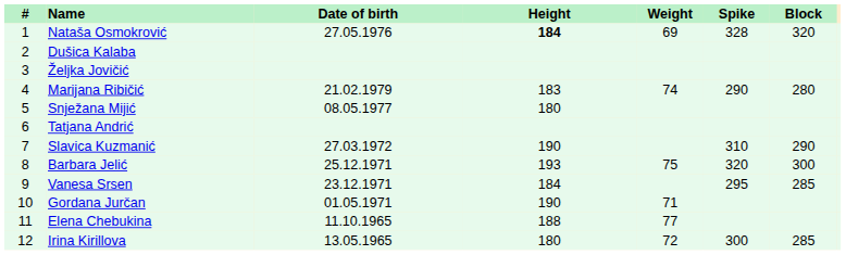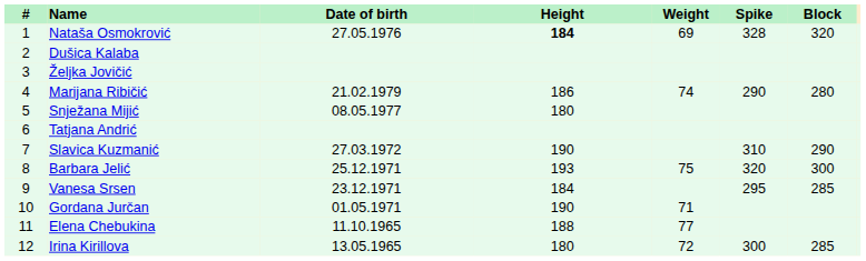 <table border=0 cellpadding=2 cellspacing=0  |- bgcolor=#FFECCE style="text-align:center; font-size:90%;" width=100%>
 <tr bgcolor=#BBF0C9>
 <th width=5%>#</th>
 <th width=25% align=left>Name</th>
 <th width=25%>Date of birth</th>
 <th width=21%>Height</th>
 <th width=8%>Weight</th>
 <th width=8%>Spike</th>
 <th width=8%>Block</th>
 </tr>
 <tr bgcolor=#E7FAEC>
 <td>1</td>
 <td align=left><a href='#'>Nataša Osmokrović</a></td>
 <td>27.05.1976</td>
 <td><strong>184</strong></td>
 <td>69</td>
 <td>328</td>
 <td>320</td>
 <td></td>
 </tr>
 <tr bgcolor=#E7FAEC>
 <td>2</td>
 <td align=left><a href='#'>Dušica Kalaba</a></td>
 <td></td>
 <td></td>
 <td></td>
 <td></td>
 <td></td>
 <td></td>
 </tr>
 <tr bgcolor=#E7FAEC>
 <td>3</td>
 <td align=left><a href='#'>Željka Jovičić</a></td>
 <td></td>
 <td></td>
 <td></td>
 <td></td>
 <td></td>
 <td></td>
 </tr>
 <tr bgcolor=#E7FAEC>
 <td>4</td>
 <td align=left><a href='#'>Marijana Ribičić</a></td>
 <td>21.02.1979</td>
-<td>183</td>
+<td>186</td>
 <td>74</td>
 <td>290</td>
 <td>280</td>
 <td></td>
 </tr>
 <tr bgcolor=#E7FAEC>
 <td>5</td>
 <td align=left><a href='#'>Snježana Mijić</a></td>
 <td>08.05.1977</td>
 <td>180</td>
 <td></td>
 <td></td>
 <td></td>
 <td></td>
 </tr>
 <tr bgcolor=#E7FAEC>
 <td>6</td>
 <td align=left><a href='#'>Tatjana Andrić</a></td>
 <td></td>
 <td></td>
 <td></td>
 <td></td>
 <td></td>
 <td></td>
 </tr>
 <tr bgcolor=#E7FAEC>
 <td>7</td>
 <td align=left><a href='#'>Slavica Kuzmanić</a></td>
 <td>27.03.1972</td>
 <td>190</td>
 <td></td>
 <td>310</td>
 <td>290</td>
 <td></td>
 </tr>
 <tr bgcolor=#E7FAEC>
 <td>8</td>
 <td align=left><a href='#'>Barbara Jelić</a></td>
 <td>25.12.1971</td>
 <td>193</td>
 <td>75</td>
 <td>320</td>
 <td>300</td>
 <td></td>
 </tr>
 <tr bgcolor=#E7FAEC>
 <td>9</td>
 <td align=left><a href='#'>Vanesa Srsen</a></td>
 <td>23.12.1971</td>
 <td>184</td>
 <td></td>
 <td>295</td>
 <td>285</td>
 <td></td>
 </tr>
 <tr bgcolor=#E7FAEC>
 <td>10</td>
 <td align=left><a href='#'>Gordana Jurčan</a></td>
 <td>01.05.1971</td>
 <td>190</td>
 <td>71</td>
 <td></td>
 <td></td>
 <td></td>
 </tr>
 <tr bgcolor=#E7FAEC>
 <td>11</td>
 <td align=left><a href='#'>Elena Chebukina</a></td>
 <td>11.10.1965</td>
 <td>188</td>
 <td>77</td>
 <td></td>
 <td></td>
 <td></td>
 </tr>
 <tr bgcolor=#E7FAEC>
 <td>12</td>
 <td align=left><a href='#'>Irina Kirillova</a></td>
 <td>13.05.1965</td>
 <td>180</td>
 <td>72</td>
 <td>300</td>
 <td>285</td>
 <td></td>
 </tr>
 </table>
